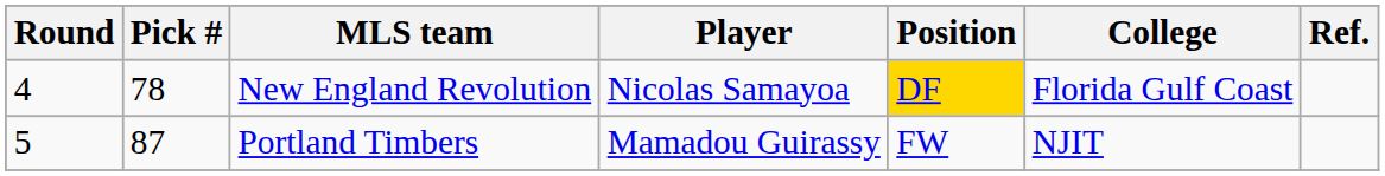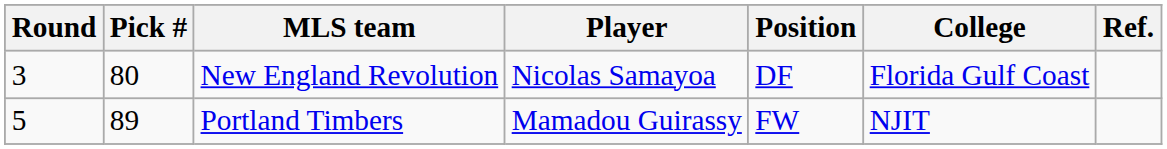 <table class="wikitable sortable">
 <tr>
 <th>Round</th>
 <th>Pick #</th>
 <th>MLS team</th>
 <th>Player</th>
 <th>Position</th>
 <th>College</th>
 <th class="unsortable">Ref.</th>
 </tr>
 <tr>
-<td>4</td>
-<td>78</td>
+<td>3</td>
+<td>80</td>
 <td><a href='#'>New England Revolution</a></td>
 <td> <a href='#'>Nicolas Samayoa</a></td>
-<td style="background: gold;"><a href='#'>DF</a></td>
+<td><a href='#'>DF</a></td>
 <td><a href='#'>Florida Gulf Coast</a></td>
 <td></td>
 </tr>
 <tr>
 <td>5</td>
-<td>87</td>
+<td>89</td>
 <td><a href='#'>Portland Timbers</a></td>
 <td> <a href='#'>Mamadou Guirassy</a></td>
 <td><a href='#'>FW</a></td>
 <td><a href='#'>NJIT</a></td>
 <td></td>
 </tr>
 </table>
